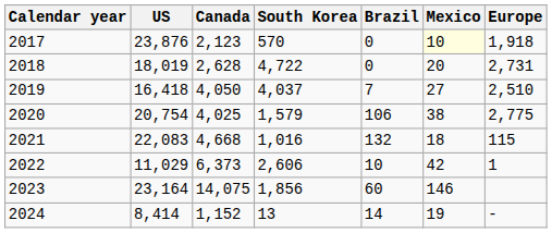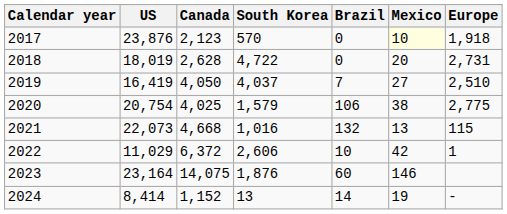 <table class="wikitable">
 <tr>
 <th>Calendar year</th>
 <th>US</th>
 <th>Canada</th>
 <th>South Korea</th>
 <th>Brazil</th>
 <th>Mexico</th>
 <th>Europe</th>
 </tr>
 <tr>
 <td>2017</td>
 <td>23,876</td>
 <td>2,123</td>
 <td>570</td>
 <td>0</td>
 <td style="background: lightyellow;">10</td>
 <td>1,918</td>
 </tr>
 <tr>
 <td>2018</td>
 <td>18,019</td>
 <td>2,628</td>
 <td>4,722</td>
 <td>0</td>
 <td>20</td>
 <td>2,731</td>
 </tr>
 <tr>
 <td>2019</td>
-<td>16,418</td>
+<td>16,419</td>
 <td>4,050</td>
 <td>4,037</td>
 <td>7</td>
 <td>27</td>
 <td>2,510</td>
 </tr>
 <tr>
 <td>2020</td>
 <td>20,754</td>
 <td>4,025</td>
 <td>1,579</td>
 <td>106</td>
 <td>38</td>
 <td>2,775</td>
 </tr>
 <tr>
 <td>2021</td>
-<td>22,083</td>
+<td>22,073</td>
 <td>4,668</td>
 <td>1,016</td>
 <td>132</td>
-<td>18</td>
+<td>13</td>
 <td>115</td>
 </tr>
 <tr>
 <td>2022</td>
 <td>11,029</td>
-<td>6,373</td>
+<td>6,372</td>
 <td>2,606</td>
 <td>10</td>
 <td>42</td>
 <td>1</td>
 </tr>
 <tr>
 <td>2023</td>
 <td>23,164</td>
 <td>14,075</td>
-<td>1,856</td>
+<td>1,876</td>
 <td>60</td>
 <td>146</td>
 </tr>
 <tr>
 <td>2024</td>
 <td>8,414</td>
 <td>1,152</td>
 <td>13</td>
 <td>14</td>
 <td>19</td>
 <td>-</td>
 </tr>
 </table>
